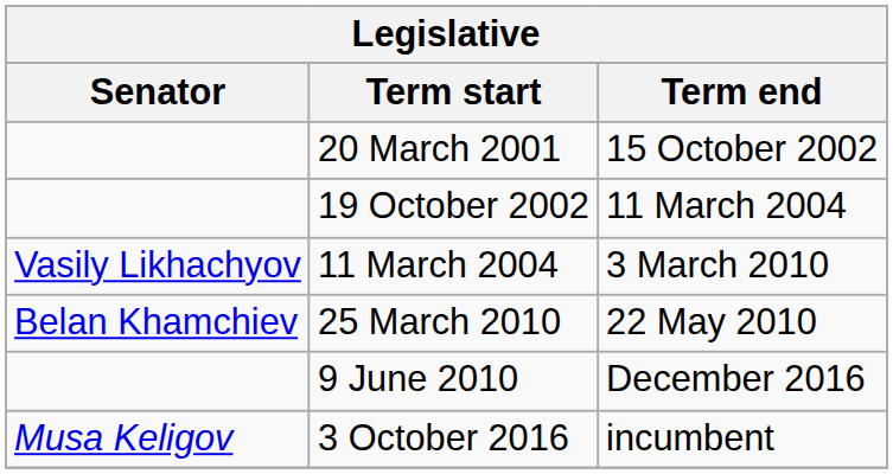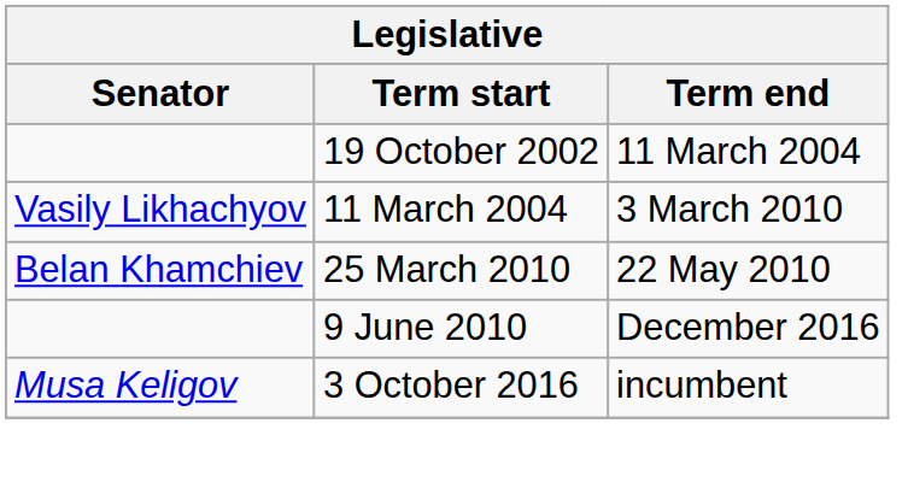 <table class="wikitable sortable">
 <tr>
 <th colspan=3>Legislative</th>
 </tr>
 <tr>
 <th>Senator</th>
 <th>Term start</th>
 <th>Term end</th>
-</tr>
-<tr>
-<td></td>
-<td>20 March 2001</td>
-<td>15 October 2002</td>
 </tr>
 <tr>
 <td></td>
 <td>19 October 2002</td>
 <td>11 March 2004</td>
 </tr>
 <tr>
 <td><a href='#'>Vasily Likhachyov</a></td>
 <td>11 March 2004</td>
 <td>3 March 2010</td>
 </tr>
 <tr>
 <td><a href='#'>Belan Khamchiev</a></td>
 <td>25 March 2010</td>
 <td>22 May 2010</td>
 </tr>
 <tr>
 <td></td>
 <td>9 June 2010</td>
 <td>December 2016</td>
 </tr>
 <tr>
 <td><em><a href='#'>Musa Keligov</a></em></td>
 <td>3 October 2016</td>
 <td>incumbent</td>
 </tr>
 <tr>
 </tr>
 </table>
